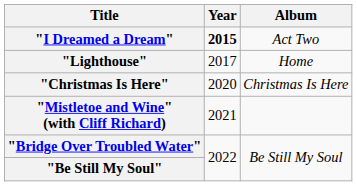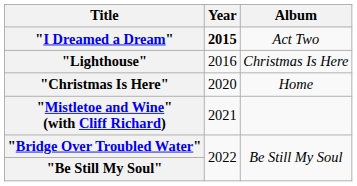 <table class="wikitable plainrowheaders" style="text-align:center;">
 <tr>
 <th scope="col">Title</th>
 <th scope="col">Year</th>
 <th scope="col">Album</th>
 </tr>
 <tr>
 <th scope="row">"<a href='#'>I Dreamed a Dream</a>"</th>
 <td><strong>2015</strong></td>
 <td><em>Act Two</em></td>
 </tr>
 <tr>
 <th scope="row">"Lighthouse"</th>
-<td>2017</td>
-<td><em>Home</em></td>
+<td>2016</td>
+<td><em>Christmas Is Here</em></td>
 </tr>
 <tr>
 <th scope="row">"Christmas Is Here"</th>
 <td>2020</td>
-<td><em>Christmas Is Here</em></td>
+<td><em>Home</em></td>
 </tr>
 <tr>
 <th scope="row">"<a href='#'>Mistletoe and Wine</a>"<br><span>(with <a href='#'>Cliff Richard</a>)</span></th>
 <td>2021</td>
 <td></td>
 </tr>
 <tr>
 <th scope="row">"<a href='#'>Bridge Over Troubled Water</a>"</th>
 <td rowspan="2">2022</td>
 <td rowspan="2"><em>Be Still My Soul</em></td>
 </tr>
 <tr>
 <th scope="row">"Be Still My Soul"</th>
 </tr>
 </table>
